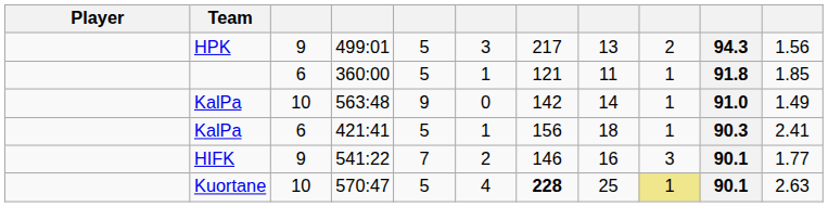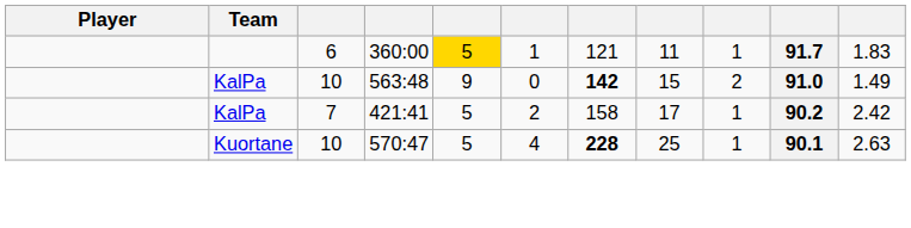 <table class="wikitable sortable" style="text-align: center">
 <tr>
 <th style="width: 10em;">Player</th>
 <th>Team</th>
 <th style="width: 3em;"> </th>
 <th style="width: 3em;"> </th>
 <th style="width: 3em;"> </th>
 <th style="width: 3em;"> </th>
 <th style="width: 3em;"></th>
 <th style="width: 3em;"> </th>
 <th style="width: 3em;"> </th>
 <th style="width: 3em;"></th>
 <th style="width: 3em;"></th>
 </tr>
 <tr>
 <td style="text-align:left;"></td>
-<td style="text-align:left;"><a href='#'>HPK</a></td>
-<td>9</td>
-<td align="right">499:01</td>
-<td>5</td>
-<td>3</td>
-<td>217</td>
-<td>13</td>
-<td>2</td>
-<th>94.3</th>
-<td>1.56</td>
-</tr>
-<tr>
-<td style="text-align:left;"></td>
 <td style="text-align:left;"></td>
 <td>6</td>
 <td align="right">360:00</td>
-<td>5</td>
+<td style="background: gold;">5</td>
 <td>1</td>
 <td>121</td>
 <td>11</td>
 <td>1</td>
-<th>91.8</th>
-<td>1.85</td>
+<th>91.7</th>
+<td>1.83</td>
 </tr>
 <tr>
 <td style="text-align:left;"></td>
 <td style="text-align:left;"><a href='#'>KalPa</a></td>
 <td>10</td>
 <td align="right">563:48</td>
 <td>9</td>
 <td>0</td>
-<td>142</td>
-<td>14</td>
-<td>1</td>
+<td><strong>142</strong></td>
+<td>15</td>
+<td>2</td>
 <th>91.0</th>
 <td>1.49</td>
 </tr>
 <tr>
 <td style="text-align:left;"></td>
 <td style="text-align:left;"><a href='#'>KalPa</a></td>
-<td>6</td>
+<td>7</td>
 <td align="right">421:41</td>
 <td>5</td>
+<td>2</td>
+<td>158</td>
+<td>17</td>
 <td>1</td>
-<td>156</td>
-<td>18</td>
-<td>1</td>
-<th>90.3</th>
-<td>2.41</td>
-</tr>
-<tr>
-<td style="text-align:left;"></td>
-<td style="text-align:left;"><a href='#'>HIFK</a></td>
-<td>9</td>
-<td align="right">541:22</td>
-<td>7</td>
-<td>2</td>
-<td>146</td>
-<td>16</td>
-<td>3</td>
-<th>90.1</th>
-<td>1.77</td>
+<th>90.2</th>
+<td>2.42</td>
 </tr>
 <tr>
 <td style="text-align:left;"></td>
 <td style="text-align:left;"><a href='#'>Kuortane</a></td>
 <td>10</td>
 <td align="right">570:47</td>
 <td>5</td>
 <td>4</td>
 <td><strong>228</strong></td>
 <td>25</td>
-<td style="background: khaki;">1</td>
+<td>1</td>
 <th>90.1</th>
 <td>2.63</td>
 </tr>
 </table>
